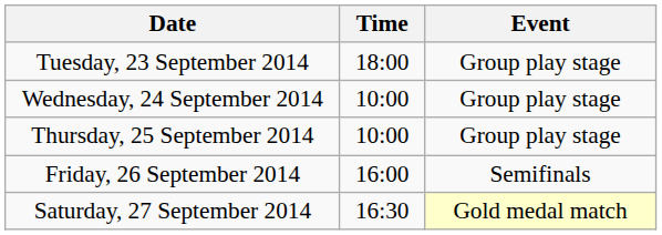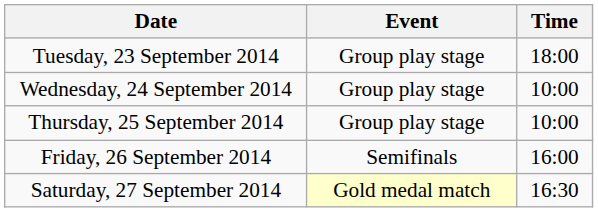 <table class = "wikitable" style="text-align:center;">
 <tr>
 <th width=220>Date</th>
+<th width=150>Event</th>
 <th width=50>Time</th>
-<th width=150>Event</th>
 </tr>
 <tr>
 <td>Tuesday, 23 September 2014</td>
+<td>Group play stage</td>
 <td>18:00</td>
-<td>Group play stage</td>
 </tr>
 <tr>
 <td>Wednesday, 24 September 2014</td>
+<td>Group play stage</td>
 <td>10:00</td>
-<td>Group play stage</td>
 </tr>
 <tr>
 <td>Thursday, 25 September 2014</td>
+<td>Group play stage</td>
 <td>10:00</td>
-<td>Group play stage</td>
 </tr>
 <tr>
 <td>Friday, 26 September 2014</td>
+<td>Semifinals</td>
 <td>16:00</td>
-<td>Semifinals</td>
 </tr>
 <tr>
 <td>Saturday, 27 September 2014</td>
+<td bgcolor=ffffcc>Gold medal match</td>
 <td>16:30</td>
-<td bgcolor=ffffcc>Gold medal match</td>
 </tr>
 </table>
